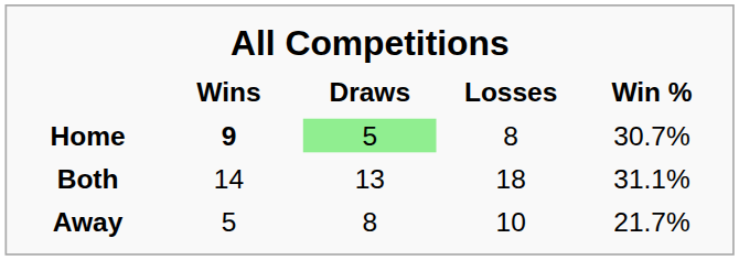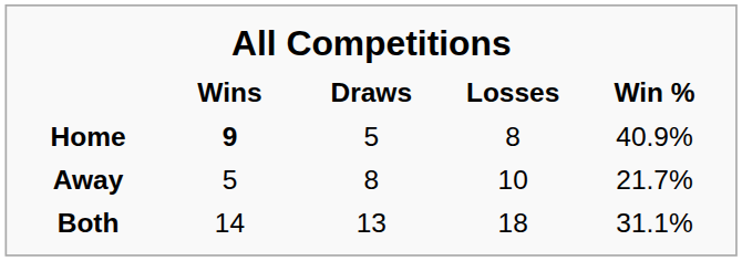 <table class="infobox" cellspacing="5" style="width: 27em; font-size: 90%; text-align: center;">
 <tr>
 <td colspan="5" style="font-size: 130%; font-weight: bold;">All Competitions</td>
 </tr>
 <tr>
 <th style="width:20%"></th>
 <th style="width:20%">Wins</th>
 <th style="width:20%">Draws</th>
 <th style="width:20%">Losses</th>
 <th style="width:20%">Win %</th>
 </tr>
 <tr>
 <td><strong>Home</strong></td>
 <td><strong>9</strong></td>
-<td style="background: lightgreen;">5</td>
+<td>5</td>
 <td>8</td>
-<td>30.7%</td>
+<td>40.9%</td>
+</tr>
+<tr>
+<td><strong>Away</strong></td>
+<td>5</td>
+<td>8</td>
+<td>10</td>
+<td>21.7%</td>
 </tr>
 <tr>
 <td><strong>Both</strong></td>
 <td>14</td>
 <td>13</td>
 <td>18</td>
 <td>31.1%</td>
 </tr>
-<tr>
-<td><strong>Away</strong></td>
-<td>5</td>
-<td>8</td>
-<td>10</td>
-<td>21.7%</td>
-</tr>
 </table>
